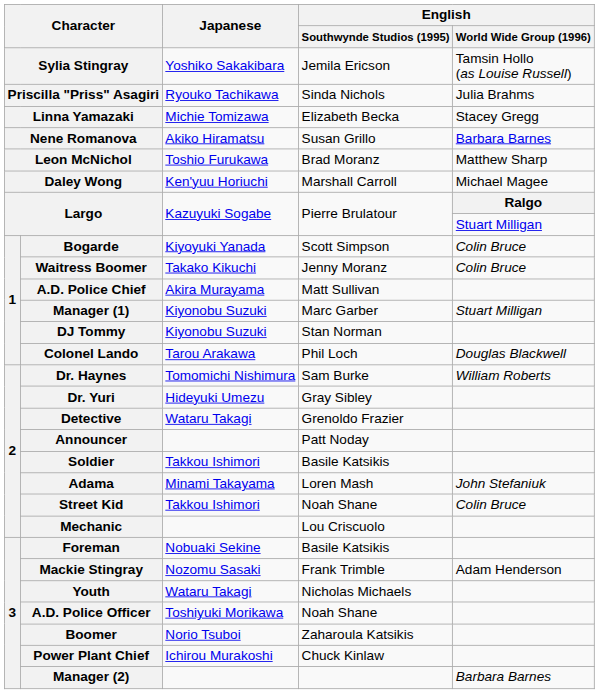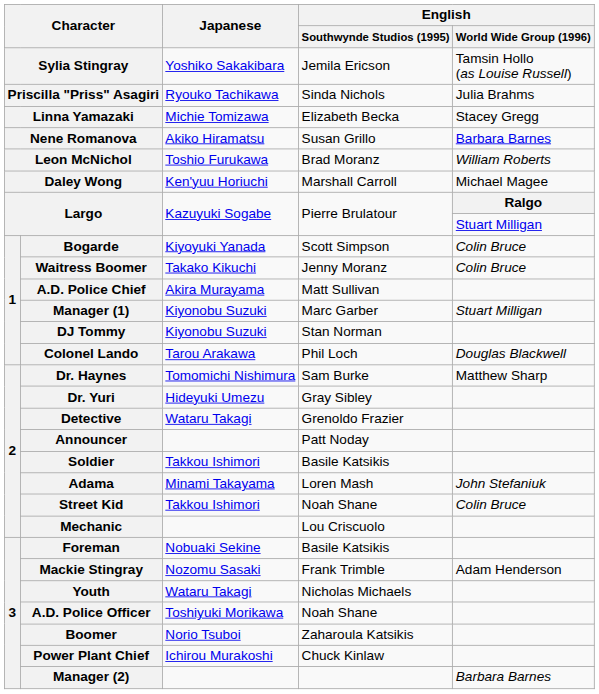 <table class="wikitable mw-collapsible">
 <tr>
 <th colspan="2" rowspan="2">Character</th>
 <th rowspan="2">Japanese</th>
 <th colspan="2">English</th>
 </tr>
 <tr>
 <th><small>Southwynde Studios (1995)</small></th>
 <th><small>World Wide Group (1996)</small></th>
 </tr>
 <tr>
 <th colspan="2">Sylia Stingray</th>
 <td><a href='#'>Yoshiko Sakakibara</a></td>
 <td>Jemila Ericson</td>
 <td>Tamsin Hollo<br>(<em>as</em> <em>Louise Russell</em>)</td>
 </tr>
 <tr>
 <th colspan="2">Priscilla "Priss" Asagiri</th>
 <td><a href='#'>Ryouko Tachikawa</a></td>
 <td>Sinda Nichols</td>
 <td>Julia Brahms</td>
 </tr>
 <tr>
 <th colspan="2">Linna Yamazaki</th>
 <td><a href='#'>Michie Tomizawa</a></td>
 <td>Elizabeth Becka</td>
 <td>Stacey Gregg</td>
 </tr>
 <tr>
 <th colspan="2">Nene Romanova</th>
 <td><a href='#'>Akiko Hiramatsu</a></td>
 <td>Susan Grillo</td>
 <td><a href='#'>Barbara Barnes</a></td>
 </tr>
 <tr>
 <th colspan="2">Leon McNichol</th>
 <td><a href='#'>Toshio Furukawa</a></td>
 <td>Brad Moranz</td>
-<td>Matthew Sharp</td>
+<td><em>William Roberts</em></td>
 </tr>
 <tr>
 <th colspan="2">Daley Wong</th>
 <td><a href='#'>Ken'yuu Horiuchi</a></td>
 <td>Marshall Carroll</td>
 <td>Michael Magee</td>
 </tr>
 <tr>
 <th colspan="2" rowspan="2">Largo</th>
 <td rowspan="2"><a href='#'>Kazuyuki Sogabe</a></td>
 <td rowspan="2">Pierre Brulatour</td>
 <th>Ralgo</th>
 </tr>
 <tr>
 <td><a href='#'>Stuart Milligan</a></td>
 </tr>
 <tr>
 <th rowspan="6">1</th>
 <th>Bogarde</th>
 <td><a href='#'>Kiyoyuki Yanada</a></td>
 <td>Scott Simpson</td>
 <td><em>Colin Bruce</em></td>
 </tr>
 <tr>
 <th>Waitress Boomer</th>
 <td><a href='#'>Takako Kikuchi</a></td>
 <td>Jenny Moranz</td>
 <td><em>Colin Bruce</em></td>
 </tr>
 <tr>
 <th>A.D. Police Chief</th>
 <td><a href='#'>Akira Murayama</a></td>
 <td>Matt Sullivan</td>
 <td></td>
 </tr>
 <tr>
 <th>Manager (1)</th>
 <td><a href='#'>Kiyonobu Suzuki</a></td>
 <td>Marc Garber</td>
 <td><em>Stuart Milligan</em></td>
 </tr>
 <tr>
 <th>DJ Tommy</th>
 <td><a href='#'>Kiyonobu Suzuki</a></td>
 <td>Stan Norman</td>
 <td></td>
 </tr>
 <tr>
 <th>Colonel Lando</th>
 <td><a href='#'>Tarou Arakawa</a></td>
 <td>Phil Loch</td>
 <td><em>Douglas Blackwell</em></td>
 </tr>
 <tr>
 <th rowspan="8">2</th>
 <th>Dr. Haynes</th>
 <td><a href='#'>Tomomichi Nishimura</a></td>
 <td>Sam Burke</td>
-<td><em>William Roberts</em></td>
+<td>Matthew Sharp</td>
 </tr>
 <tr>
 <th>Dr. Yuri</th>
 <td><a href='#'>Hideyuki Umezu</a></td>
 <td>Gray Sibley</td>
 <td></td>
 </tr>
 <tr>
 <th>Detective</th>
 <td><a href='#'>Wataru Takagi</a></td>
 <td>Grenoldo Frazier</td>
 <td></td>
 </tr>
 <tr>
 <th>Announcer</th>
 <td></td>
 <td>Patt Noday</td>
 <td></td>
 </tr>
 <tr>
 <th>Soldier</th>
 <td><a href='#'>Takkou Ishimori</a></td>
 <td>Basile Katsikis</td>
 <td></td>
 </tr>
 <tr>
 <th>Adama</th>
 <td><a href='#'>Minami Takayama</a></td>
 <td>Loren Mash</td>
 <td><em>John Stefaniuk</em></td>
 </tr>
 <tr>
 <th>Street Kid</th>
 <td><a href='#'>Takkou Ishimori</a></td>
 <td>Noah Shane</td>
 <td><em>Colin Bruce</em></td>
 </tr>
 <tr>
 <th>Mechanic</th>
 <td></td>
 <td>Lou Criscuolo</td>
 <td></td>
 </tr>
 <tr>
 <th rowspan="7">3</th>
 <th>Foreman</th>
 <td><a href='#'>Nobuaki Sekine</a></td>
 <td>Basile Katsikis</td>
 <td></td>
 </tr>
 <tr>
 <th>Mackie Stingray</th>
 <td><a href='#'>Nozomu Sasaki</a></td>
 <td>Frank Trimble</td>
 <td>Adam Henderson</td>
 </tr>
 <tr>
 <th>Youth</th>
 <td><a href='#'>Wataru Takagi</a></td>
 <td>Nicholas Michaels</td>
 <td></td>
 </tr>
 <tr>
 <th>A.D. Police Officer</th>
 <td><a href='#'>Toshiyuki Morikawa</a></td>
 <td>Noah Shane</td>
 <td></td>
 </tr>
 <tr>
 <th>Boomer</th>
 <td><a href='#'>Norio Tsuboi</a></td>
 <td>Zaharoula Katsikis</td>
 <td></td>
 </tr>
 <tr>
 <th>Power Plant Chief</th>
 <td><a href='#'>Ichirou Murakoshi</a></td>
 <td>Chuck Kinlaw</td>
 <td></td>
 </tr>
 <tr>
 <th>Manager (2)</th>
 <td></td>
 <td></td>
 <td><em>Barbara Barnes</em></td>
 </tr>
 </table>
